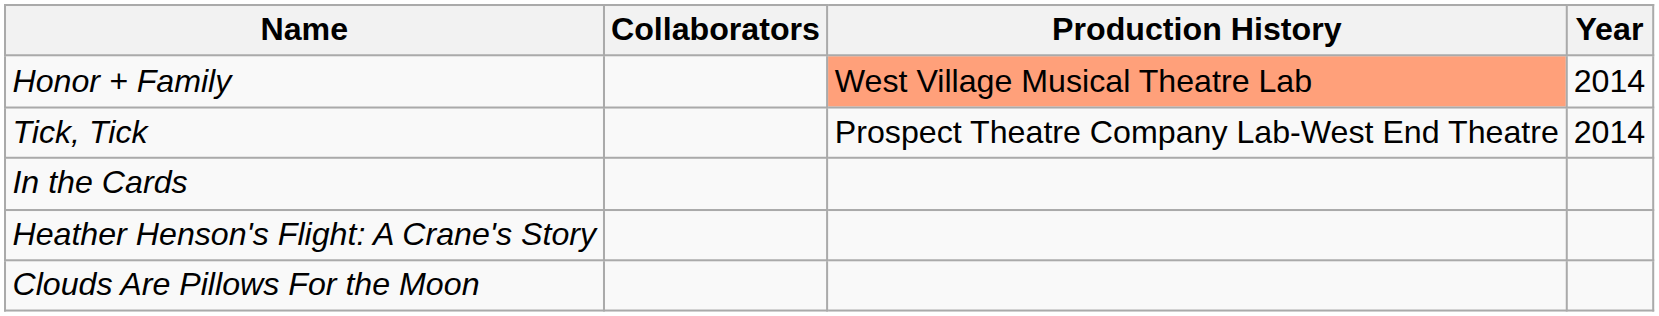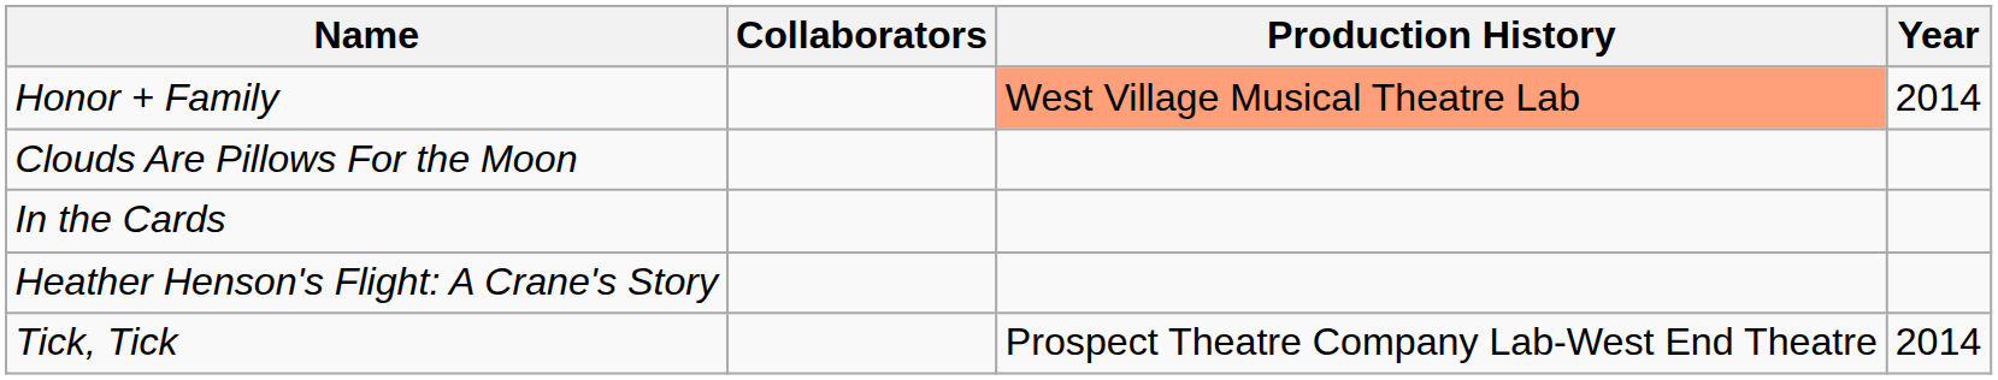 <table class="wikitable">
 <tr>
 <th>Name</th>
 <th>Collaborators</th>
 <th>Production History</th>
 <th>Year</th>
 </tr>
 <tr>
 <td><em>Honor + Family</em></td>
 <td></td>
 <td style="background: lightsalmon;">West Village Musical Theatre Lab</td>
 <td>2014</td>
 </tr>
 <tr>
-<td><em>Tick, Tick</em></td>
+<td><em>Clouds Are Pillows For the Moon</em></td>
 <td></td>
-<td>Prospect Theatre Company Lab-West End Theatre</td>
-<td>2014</td>
+<td></td>
+<td></td>
 </tr>
 <tr>
 <td><em>In the Cards</em></td>
 <td></td>
 <td></td>
 <td></td>
 </tr>
 <tr>
 <td><em>Heather Henson's Flight: A Crane's Story</em></td>
 <td></td>
 <td></td>
 <td></td>
 </tr>
 <tr>
-<td><em>Clouds Are Pillows For the Moon</em></td>
+<td><em>Tick, Tick</em></td>
 <td></td>
-<td></td>
-<td></td>
+<td>Prospect Theatre Company Lab-West End Theatre</td>
+<td>2014</td>
 </tr>
 </table>
